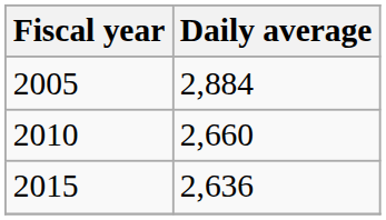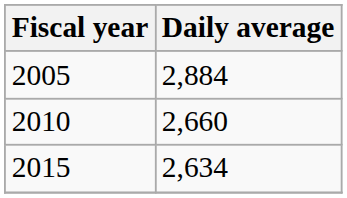 <table class="wikitable sortable">
 <tr>
 <th>Fiscal year</th>
 <th>Daily average</th>
 </tr>
 <tr>
 <td>2005</td>
 <td>2,884</td>
 </tr>
 <tr>
 <td>2010</td>
 <td>2,660</td>
 </tr>
 <tr>
 <td>2015</td>
-<td>2,636</td>
+<td>2,634</td>
 </tr>
 <tr>
 </tr>
 </table>
